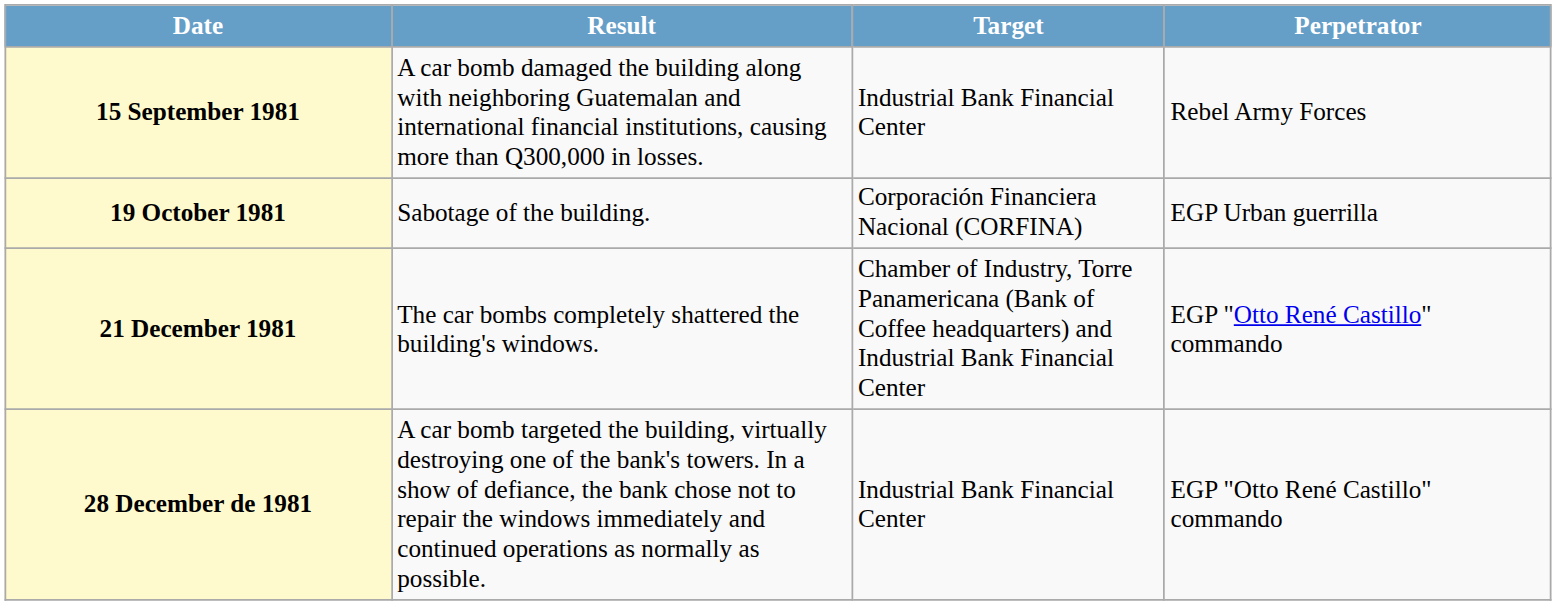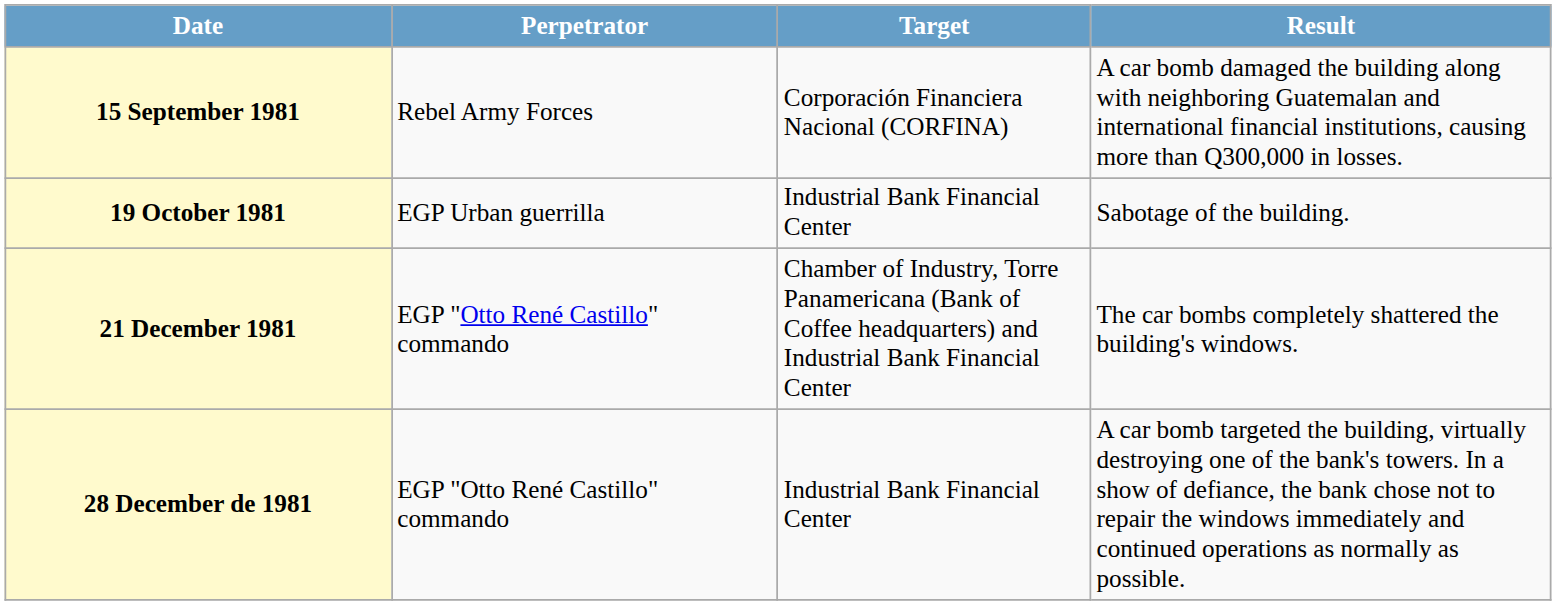 <table class="wikitable sortable" style="margin: 1em auto; width:70%; font-size:90%;">
 <tr style="color:white;">
 <th style="background:#659ec7; width:25%;">Date</th>
+<th style="background:#659ec7; width:25%;">Perpetrator</th>
+<th style="background:#659ec7;">Target</th>
 <th style="background:#659ec7;">Result</th>
-<th style="background:#659ec7;">Target</th>
-<th style="background:#659ec7; width:25%;">Perpetrator</th>
 </tr>
 <tr>
 <th style="background:lemonchiffon;">15 September 1981</th>
+<td>Rebel Army Forces</td>
+<td>Corporación Financiera Nacional (CORFINA)</td>
 <td>A car bomb damaged the building along with neighboring Guatemalan and international financial institutions, causing more than Q300,000 in losses.</td>
-<td>Industrial Bank Financial Center</td>
-<td>Rebel Army Forces</td>
 </tr>
 <tr>
 <th style="background:lemonchiffon;">19 October 1981</th>
+<td>EGP Urban guerrilla</td>
+<td>Industrial Bank Financial Center</td>
 <td>Sabotage of the building.</td>
-<td>Corporación Financiera Nacional (CORFINA)</td>
-<td>EGP Urban guerrilla</td>
 </tr>
 <tr>
 <th style="background:lemonchiffon;">21 December 1981</th>
+<td>EGP "<a href='#'>Otto René Castillo</a>" commando</td>
+<td>Chamber of Industry, Torre Panamericana (Bank of Coffee headquarters) and Industrial Bank Financial Center</td>
 <td>The car bombs completely shattered the building's windows.</td>
-<td>Chamber of Industry, Torre Panamericana (Bank of Coffee headquarters) and Industrial Bank Financial Center</td>
-<td>EGP "<a href='#'>Otto René Castillo</a>" commando</td>
 </tr>
 <tr>
 <th style="background:lemonchiffon;">28 December de 1981</th>
+<td>EGP "Otto René Castillo" commando</td>
+<td>Industrial Bank Financial Center</td>
 <td>A car bomb targeted the building, virtually destroying one of the bank's towers. In a show of defiance, the bank chose not to repair the windows immediately and continued operations as normally as possible.</td>
-<td>Industrial Bank Financial Center</td>
-<td>EGP "Otto René Castillo" commando</td>
 </tr>
 </table>
